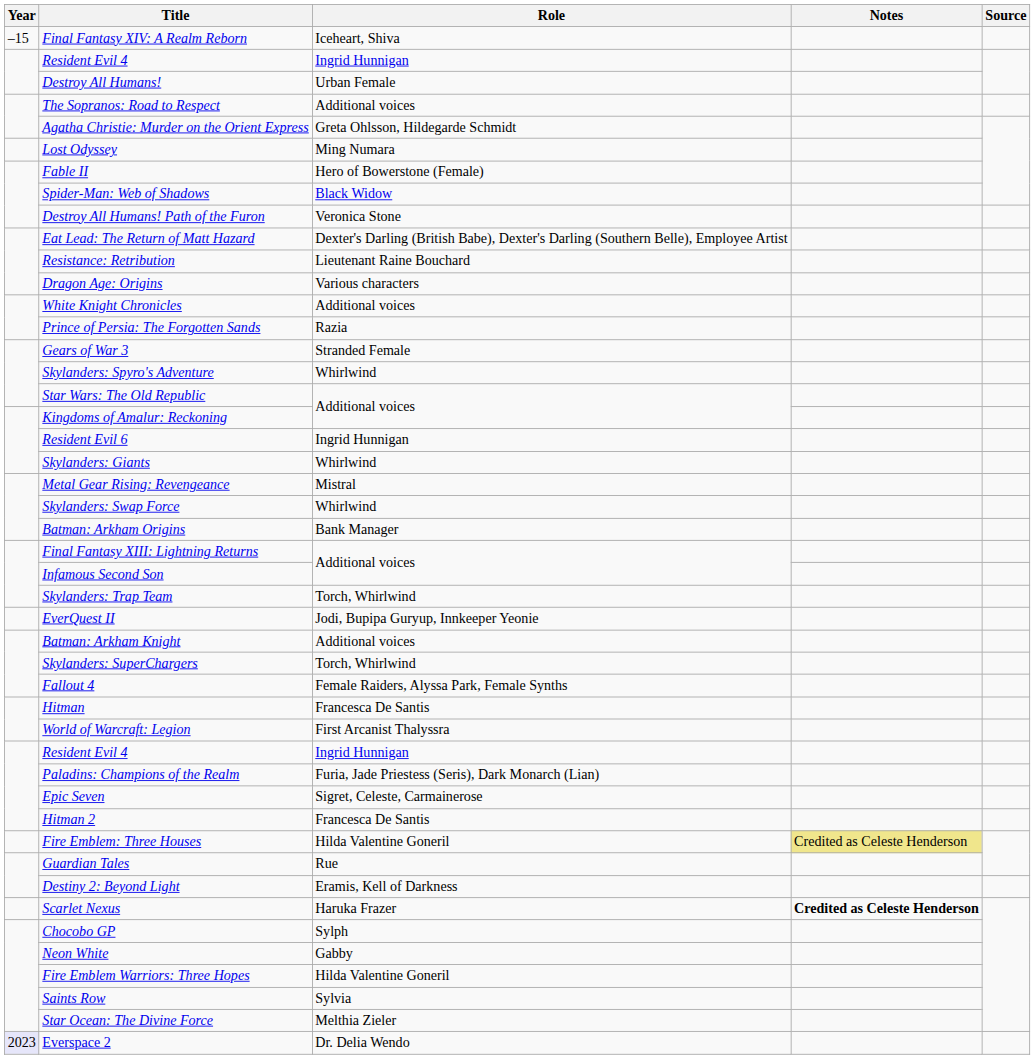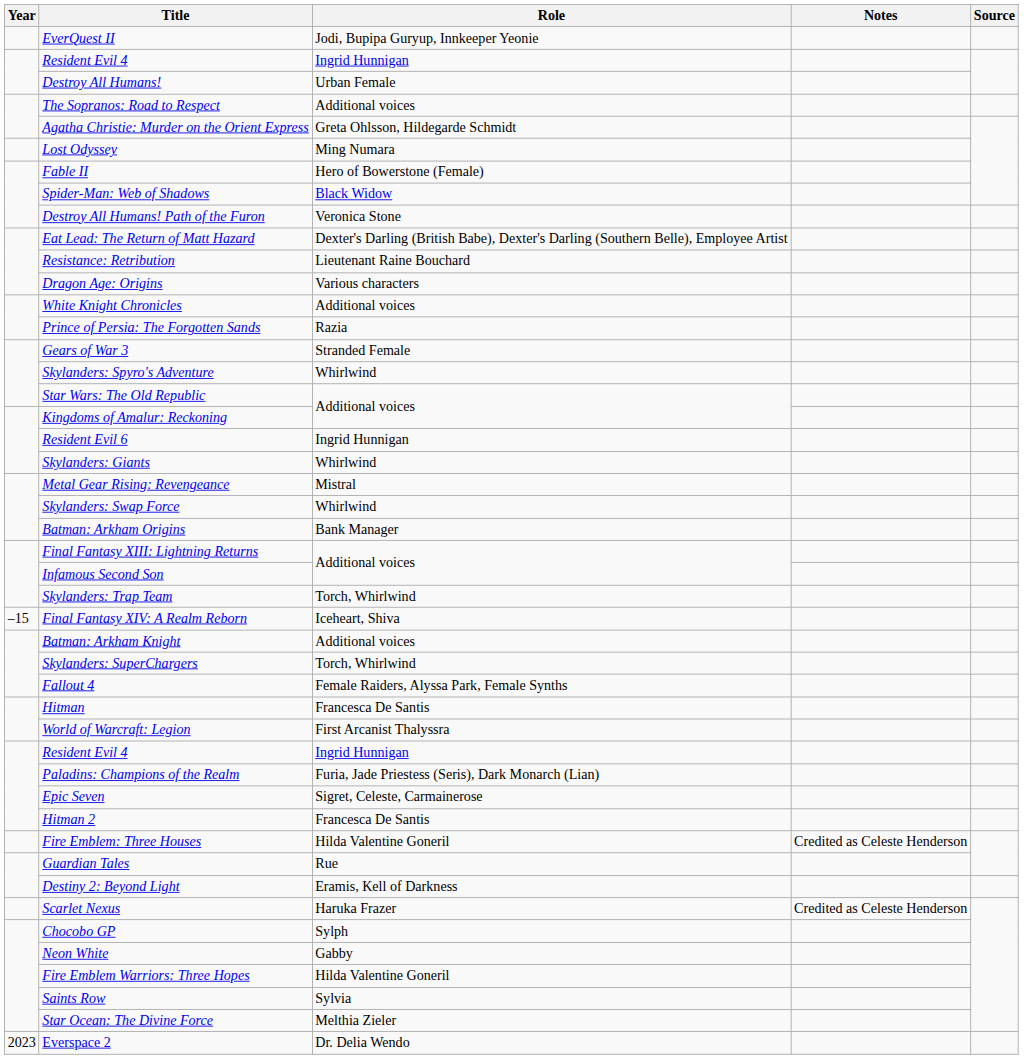 <table class="wikitable sortable plainrowheaders">
 <tr>
 <th>Year</th>
 <th>Title</th>
 <th>Role</th>
 <th class="unsortable">Notes</th>
 <th class="unsortable">Source</th>
 </tr>
 <tr>
-<td>–15</td>
-<td><em><a href='#'>Final Fantasy XIV: A Realm Reborn</a></em></td>
-<td>Iceheart, Shiva</td>
+<td></td>
+<td><em><a href='#'>EverQuest II</a></em></td>
+<td>Jodi, Bupipa Guryup, Innkeeper Yeonie</td>
 <td> </td>
 <td> </td>
 </tr>
 <tr>
 <td rowspan="2"></td>
 <td><em><a href='#'>Resident Evil 4</a></em></td>
 <td><a href='#'>Ingrid Hunnigan</a></td>
 <td> </td>
 <td rowspan="2"></td>
 </tr>
 <tr>
 <td><em><a href='#'>Destroy All Humans!</a></em></td>
 <td>Urban Female</td>
 <td> </td>
 </tr>
 <tr>
 <td rowspan="2"></td>
 <td><em><a href='#'>The Sopranos: Road to Respect</a></em></td>
 <td>Additional voices</td>
 <td> </td>
 <td> </td>
 </tr>
 <tr>
 <td><em><a href='#'>Agatha Christie: Murder on the Orient Express</a></em></td>
 <td>Greta Ohlsson, Hildegarde Schmidt</td>
 <td> </td>
 <td rowspan="4"></td>
 </tr>
 <tr>
 <td></td>
 <td><em><a href='#'>Lost Odyssey</a></em></td>
 <td>Ming Numara</td>
 <td> </td>
 </tr>
 <tr>
 <td rowspan="3"></td>
 <td><em><a href='#'>Fable II</a></em></td>
 <td>Hero of Bowerstone (Female)</td>
 <td> </td>
 </tr>
 <tr>
 <td><em><a href='#'>Spider-Man: Web of Shadows</a></em></td>
 <td><a href='#'>Black Widow</a></td>
 <td> </td>
 </tr>
 <tr>
 <td><em><a href='#'>Destroy All Humans! Path of the Furon</a></em></td>
 <td>Veronica Stone</td>
 <td> </td>
 <td> </td>
 </tr>
 <tr>
 <td rowspan="3"></td>
 <td><em><a href='#'>Eat Lead: The Return of Matt Hazard</a></em></td>
 <td>Dexter's Darling (British Babe), Dexter's Darling (Southern Belle), Employee Artist</td>
 <td> </td>
 <td></td>
 </tr>
 <tr>
 <td><em><a href='#'>Resistance: Retribution</a></em></td>
 <td>Lieutenant Raine Bouchard</td>
 <td> </td>
 <td> </td>
 </tr>
 <tr>
 <td><em><a href='#'>Dragon Age: Origins</a></em></td>
 <td>Various characters</td>
 <td> </td>
 <td> </td>
 </tr>
 <tr>
 <td rowspan="2"></td>
 <td><em><a href='#'>White Knight Chronicles</a></em></td>
 <td>Additional voices</td>
 <td> </td>
 <td></td>
 </tr>
 <tr>
 <td><em><a href='#'>Prince of Persia: The Forgotten Sands</a></em></td>
 <td>Razia</td>
 <td> </td>
 <td></td>
 </tr>
 <tr>
 <td rowspan="3"></td>
 <td><em><a href='#'>Gears of War 3</a></em></td>
 <td>Stranded Female</td>
 <td> </td>
 <td> </td>
 </tr>
 <tr>
 <td><em><a href='#'>Skylanders: Spyro's Adventure</a></em></td>
 <td>Whirlwind</td>
 <td> </td>
 <td> </td>
 </tr>
 <tr>
 <td><em><a href='#'>Star Wars: The Old Republic</a></em></td>
 <td rowspan="2">Additional voices</td>
 <td> </td>
 <td> </td>
 </tr>
 <tr>
 <td rowspan="3"></td>
 <td><em><a href='#'>Kingdoms of Amalur: Reckoning</a></em></td>
 <td> </td>
 <td> </td>
 </tr>
 <tr>
 <td><em><a href='#'>Resident Evil 6</a></em></td>
 <td>Ingrid Hunnigan</td>
 <td> </td>
 <td></td>
 </tr>
 <tr>
 <td><em><a href='#'>Skylanders: Giants</a></em></td>
 <td>Whirlwind</td>
 <td> </td>
 <td> </td>
 </tr>
 <tr>
 <td rowspan="3"></td>
 <td><em><a href='#'>Metal Gear Rising: Revengeance</a></em></td>
 <td>Mistral</td>
 <td> </td>
 <td></td>
 </tr>
 <tr>
 <td><em><a href='#'>Skylanders: Swap Force</a></em></td>
 <td>Whirlwind</td>
 <td> </td>
 <td> </td>
 </tr>
 <tr>
 <td><em><a href='#'>Batman: Arkham Origins</a></em></td>
 <td>Bank Manager</td>
 <td> </td>
 <td> </td>
 </tr>
 <tr>
 <td rowspan="3"></td>
 <td><em><a href='#'>Final Fantasy XIII: Lightning Returns</a></em></td>
 <td rowspan="2">Additional voices</td>
 <td> </td>
 <td> </td>
 </tr>
 <tr>
 <td><em><a href='#'>Infamous Second Son</a></em></td>
 <td> </td>
 <td></td>
 </tr>
 <tr>
 <td><em><a href='#'>Skylanders: Trap Team</a></em></td>
 <td>Torch, Whirlwind</td>
 <td> </td>
 <td> </td>
 </tr>
 <tr>
-<td></td>
-<td><em><a href='#'>EverQuest II</a></em></td>
-<td>Jodi, Bupipa Guryup, Innkeeper Yeonie</td>
+<td>–15</td>
+<td><em><a href='#'>Final Fantasy XIV: A Realm Reborn</a></em></td>
+<td>Iceheart, Shiva</td>
 <td> </td>
 <td> </td>
 </tr>
 <tr>
 <td rowspan="3"></td>
 <td><em><a href='#'>Batman: Arkham Knight</a></em></td>
 <td>Additional voices</td>
 <td> </td>
 <td></td>
 </tr>
 <tr>
 <td><em><a href='#'>Skylanders: SuperChargers</a></em></td>
 <td>Torch, Whirlwind</td>
 <td> </td>
 <td></td>
 </tr>
 <tr>
 <td><em><a href='#'>Fallout 4</a></em></td>
 <td>Female Raiders, Alyssa Park, Female Synths</td>
 <td> </td>
 <td> </td>
 </tr>
 <tr>
 <td rowspan="2"></td>
 <td><em><a href='#'>Hitman</a></em></td>
 <td>Francesca De Santis</td>
 <td> </td>
 <td></td>
 </tr>
 <tr>
 <td><em><a href='#'>World of Warcraft: Legion</a></em></td>
 <td>First Arcanist Thalyssra</td>
 <td> </td>
 <td> </td>
 </tr>
 <tr>
 <td rowspan="4"></td>
 <td><em><a href='#'>Resident Evil 4</a></em></td>
 <td><a href='#'>Ingrid Hunnigan</a></td>
 <td> </td>
 <td></td>
 </tr>
 <tr>
 <td><em><a href='#'>Paladins: Champions of the Realm</a></em></td>
 <td>Furia, Jade Priestess (Seris), Dark Monarch (Lian)</td>
 <td> </td>
 <td> </td>
 </tr>
 <tr>
 <td><em><a href='#'>Epic Seven</a></em></td>
 <td>Sigret, Celeste, Carmainerose</td>
 <td> </td>
 <td></td>
 </tr>
 <tr>
 <td><em><a href='#'>Hitman 2</a></em></td>
 <td>Francesca De Santis</td>
 <td> </td>
 <td> </td>
 </tr>
 <tr>
 <td></td>
 <td><em><a href='#'>Fire Emblem: Three Houses</a></em></td>
 <td>Hilda Valentine Goneril</td>
-<td style="background: khaki;">Credited as Celeste Henderson</td>
+<td>Credited as Celeste Henderson</td>
 <td rowspan="2"></td>
 </tr>
 <tr>
 <td rowspan="2"></td>
 <td><em><a href='#'>Guardian Tales</a></em></td>
 <td>Rue</td>
 <td></td>
 </tr>
 <tr>
 <td><em><a href='#'>Destiny 2: Beyond Light</a></em></td>
 <td>Eramis, Kell of Darkness</td>
 <td></td>
 <td></td>
 </tr>
 <tr>
 <td></td>
 <td><em><a href='#'>Scarlet Nexus</a></em></td>
 <td>Haruka Frazer</td>
-<td><strong>Credited as Celeste Henderson</strong></td>
+<td>Credited as Celeste Henderson</td>
 <td rowspan="6"></td>
 </tr>
 <tr>
 <td rowspan="5"></td>
 <td><em><a href='#'>Chocobo GP</a></em></td>
 <td>Sylph</td>
 <td> </td>
 </tr>
 <tr>
 <td><em><a href='#'>Neon White</a></em></td>
 <td>Gabby</td>
 <td> </td>
 </tr>
 <tr>
 <td><em><a href='#'>Fire Emblem Warriors: Three Hopes</a></em></td>
 <td>Hilda Valentine Goneril</td>
 <td></td>
 </tr>
 <tr>
 <td><em><a href='#'>Saints Row</a></em></td>
 <td>Sylvia</td>
 <td></td>
 </tr>
 <tr>
 <td><em><a href='#'>Star Ocean: The Divine Force</a></em></td>
 <td>Melthia Zieler</td>
 <td></td>
 </tr>
 <tr>
-<td style="background: lavender;">2023</td>
+<td>2023</td>
 <td><a href='#'>Everspace 2</a></td>
 <td>Dr. Delia Wendo</td>
 <td></td>
 <td></td>
 </tr>
 </table>
